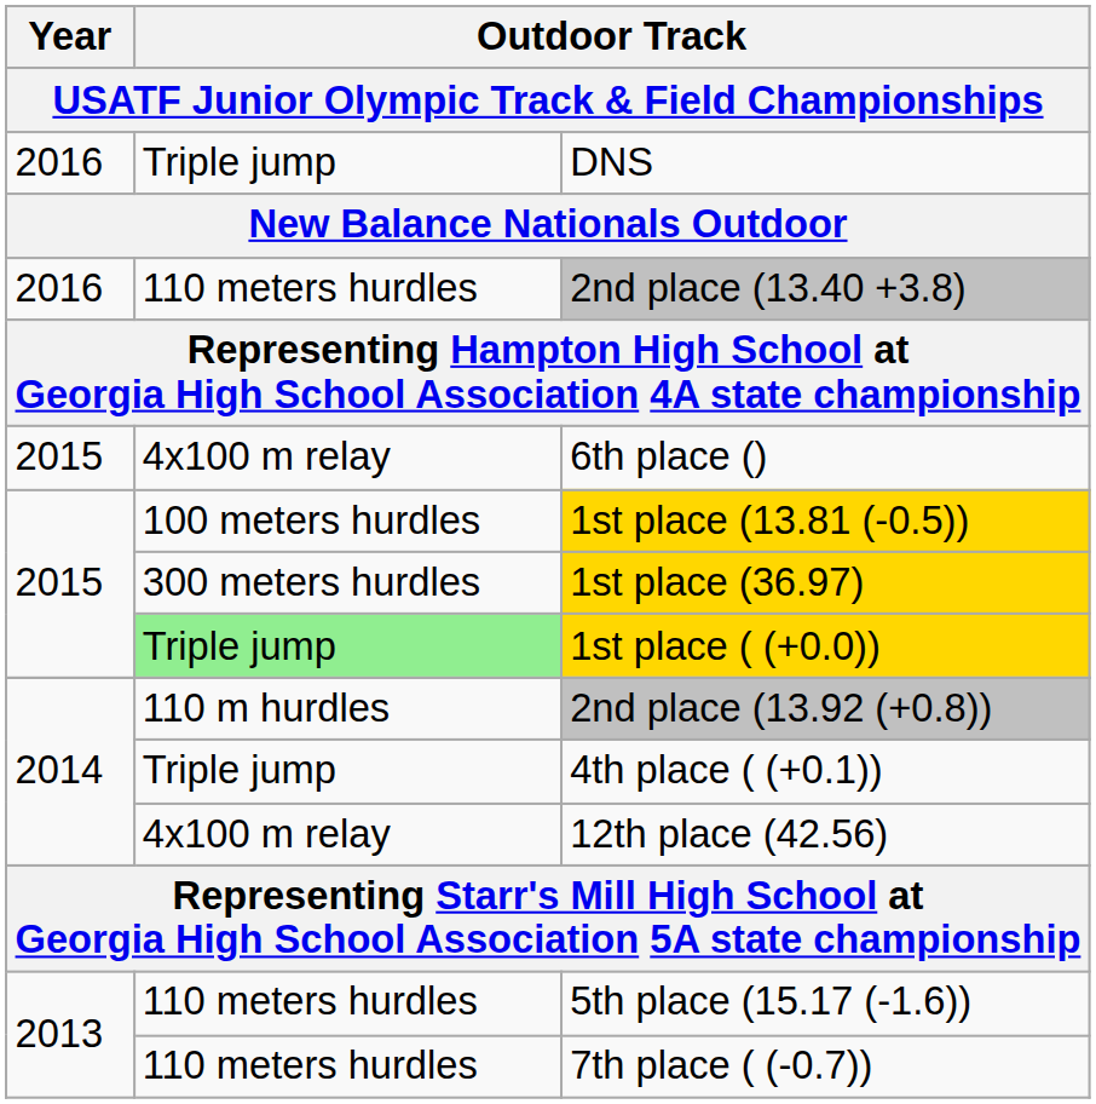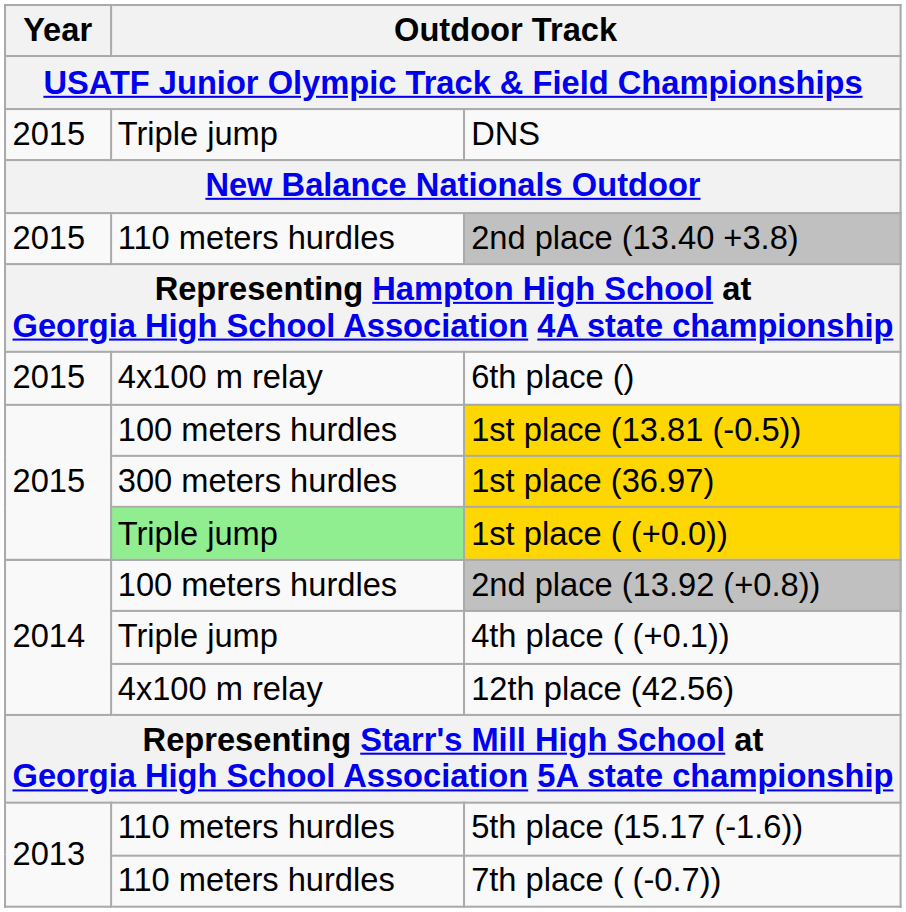 <table class="wikitable">
 <tr>
 <th>Year</th>
 <th colspan=2>Outdoor Track</th>
 </tr>
 <tr>
 <th colspan="3"><a href='#'>USATF Junior Olympic Track & Field Championships</a></th>
 </tr>
 <tr>
-<td>2016</td>
+<td>2015</td>
 <td>Triple jump</td>
 <td>DNS</td>
 </tr>
 <tr>
 <th colspan="3"><a href='#'>New Balance Nationals Outdoor</a></th>
 </tr>
 <tr>
-<td>2016</td>
+<td>2015</td>
 <td>110 meters hurdles</td>
 <td bgcolor=silver>2nd place (13.40 +3.8)</td>
 </tr>
 <tr>
 <th colspan="3">Representing <a href='#'>Hampton High School</a> at<br><a href='#'>Georgia High School Association</a> <a href='#'>4A state championship</a></th>
 </tr>
 <tr>
 <td>2015</td>
 <td>4x100 m relay</td>
 <td>6th place ()</td>
 </tr>
 <tr>
 <td rowspan="3">2015</td>
 <td>100 meters hurdles</td>
 <td bgcolor=gold>1st place (13.81 (-0.5))</td>
 </tr>
 <tr>
 <td>300 meters hurdles</td>
 <td bgcolor=gold>1st place (36.97)</td>
 </tr>
 <tr>
 <td style="background: lightgreen;">Triple jump</td>
 <td bgcolor=gold>1st place ( (+0.0))</td>
 </tr>
 <tr Representing >
 </tr>
 <tr>
 <td Rowspan=3>2014</td>
-<td>110 m hurdles</td>
+<td>100 meters hurdles</td>
 <td bgcolor="silver">2nd place (13.92 (+0.8))</td>
 </tr>
 <tr>
 <td>Triple jump</td>
 <td>4th place ( (+0.1))</td>
 </tr>
 <tr>
 <td>4x100 m relay</td>
 <td>12th place (42.56)</td>
 </tr>
 <tr>
 <th colspan="3">Representing <a href='#'>Starr's Mill High School</a> at<br><a href='#'>Georgia High School Association</a> <a href='#'>5A state championship</a></th>
 </tr>
 <tr>
 <td Rowspan=2>2013</td>
 <td>110 meters hurdles</td>
 <td>5th place (15.17 (-1.6))</td>
 </tr>
 <tr>
 <td>110 meters hurdles</td>
 <td>7th place ( (-0.7))</td>
 </tr>
 </table>
